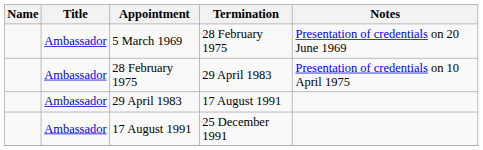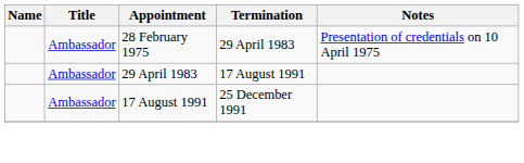 <table class="wikitable">
 <tr valign="middle">
 <th>Name</th>
 <th>Title</th>
 <th>Appointment</th>
 <th>Termination</th>
 <th>Notes</th>
-</tr>
-<tr>
-<td></td>
-<td><a href='#'>Ambassador</a></td>
-<td>5 March 1969</td>
-<td>28 February 1975</td>
-<td><a href='#'>Presentation of credentials</a> on 20 June 1969</td>
 </tr>
 <tr>
 <td></td>
 <td><a href='#'>Ambassador</a></td>
 <td>28 February 1975</td>
 <td>29 April 1983</td>
 <td><a href='#'>Presentation of credentials</a> on 10 April 1975</td>
 </tr>
 <tr>
 <td></td>
 <td><a href='#'>Ambassador</a></td>
 <td>29 April 1983</td>
 <td>17 August 1991</td>
 <td></td>
 </tr>
 <tr>
 <td></td>
 <td><a href='#'>Ambassador</a></td>
 <td>17 August 1991</td>
 <td>25 December 1991</td>
 <td></td>
 </tr>
 <tr>
 </tr>
 </table>
